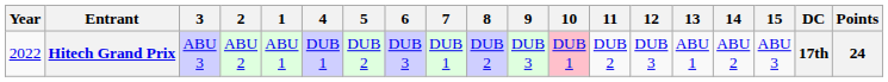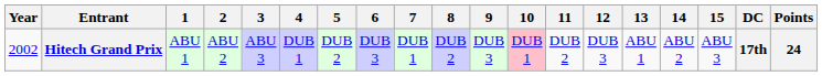 <table class="wikitable" style="text-align:center; font-size:85%">
 <tr>
 <th>Year</th>
 <th>Entrant</th>
+<th>1</th>
+<th>2</th>
 <th>3</th>
-<th>2</th>
-<th>1</th>
 <th>4</th>
 <th>5</th>
 <th>6</th>
 <th>7</th>
 <th>8</th>
 <th>9</th>
 <th>10</th>
 <th>11</th>
 <th>12</th>
 <th>13</th>
 <th>14</th>
 <th>15</th>
 <th>DC</th>
 <th>Points</th>
 </tr>
 <tr>
-<td><a href='#'>2022</a></td>
+<td><a href='#'>2002</a></td>
 <th nowrap><a href='#'>Hitech Grand Prix</a></th>
+<td style="background:#DFFFDF;"><a href='#'>ABU<br>1</a><br></td>
+<td style="background:#DFFFDF;"><a href='#'>ABU<br>2</a><br></td>
 <td style="background:#CFCFFF;"><a href='#'>ABU<br>3</a><br></td>
-<td style="background:#DFFFDF;"><a href='#'>ABU<br>2</a><br></td>
-<td style="background:#DFFFDF;"><a href='#'>ABU<br>1</a><br></td>
 <td style="background:#CFCFFF;"><a href='#'>DUB<br>1</a><br></td>
 <td style="background:#DFFFDF;"><a href='#'>DUB<br>2</a><br></td>
 <td style="background:#CFCFFF;"><a href='#'>DUB<br>3</a><br></td>
 <td style="background:#DFFFDF;"><a href='#'>DUB<br>1</a><br></td>
 <td style="background:#CFCFFF;"><a href='#'>DUB<br>2</a><br></td>
 <td style="background:#DFFFDF;"><a href='#'>DUB<br>3</a><br></td>
 <td style="background: pink;"><a href='#'>DUB<br>1</a></td>
 <td><a href='#'>DUB<br>2</a></td>
 <td><a href='#'>DUB<br>3</a></td>
 <td><a href='#'>ABU<br>1</a></td>
 <td><a href='#'>ABU<br>2</a></td>
 <td><a href='#'>ABU<br>3</a></td>
 <th>17th</th>
 <th>24</th>
 </tr>
 </table>
